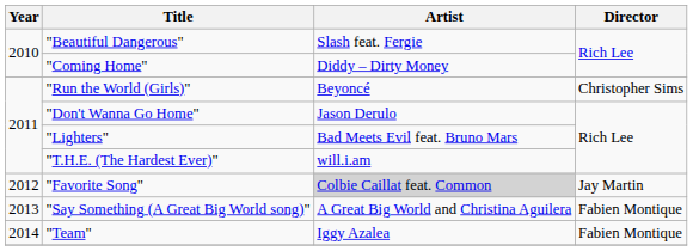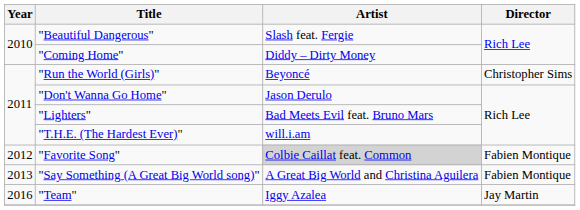 <table class="wikitable">
 <tr>
 <th>Year</th>
 <th>Title</th>
 <th>Artist</th>
 <th>Director</th>
 </tr>
 <tr>
 <td rowspan=2>2010</td>
 <td>"<a href='#'>Beautiful Dangerous</a>"</td>
 <td><a href='#'>Slash</a> feat. <a href='#'>Fergie</a></td>
 <td rowspan=2><a href='#'>Rich Lee</a></td>
 </tr>
 <tr>
 <td>"<a href='#'>Coming Home</a>"</td>
 <td><a href='#'>Diddy – Dirty Money</a></td>
 </tr>
 <tr>
 <td rowspan=4>2011</td>
 <td>"<a href='#'>Run the World (Girls)</a>"</td>
 <td><a href='#'>Beyoncé</a></td>
 <td>Christopher Sims</td>
 </tr>
 <tr>
 <td>"<a href='#'>Don't Wanna Go Home</a>"</td>
 <td><a href='#'>Jason Derulo</a></td>
 <td rowspan=3>Rich Lee</td>
 </tr>
 <tr>
 <td>"<a href='#'>Lighters</a>"</td>
 <td><a href='#'>Bad Meets Evil</a> feat. <a href='#'>Bruno Mars</a></td>
 </tr>
 <tr>
 <td>"<a href='#'>T.H.E. (The Hardest Ever)</a>"</td>
 <td><a href='#'>will.i.am</a></td>
 </tr>
 <tr>
 <td>2012</td>
 <td>"<a href='#'>Favorite Song</a>"</td>
 <td style="background: lightgrey;"><a href='#'>Colbie Caillat</a> feat. <a href='#'>Common</a></td>
-<td>Jay Martin</td>
+<td>Fabien Montique</td>
 </tr>
 <tr>
 <td>2013</td>
 <td>"<a href='#'>Say Something (A Great Big World song)</a>"</td>
 <td><a href='#'>A Great Big World</a> and <a href='#'>Christina Aguilera</a></td>
 <td>Fabien Montique</td>
 </tr>
 <tr>
-<td>2014</td>
+<td>2016</td>
 <td>"<a href='#'>Team</a>"</td>
 <td><a href='#'>Iggy Azalea</a></td>
-<td>Fabien Montique</td>
+<td>Jay Martin</td>
 </tr>
 <tr>
 </tr>
 </table>
